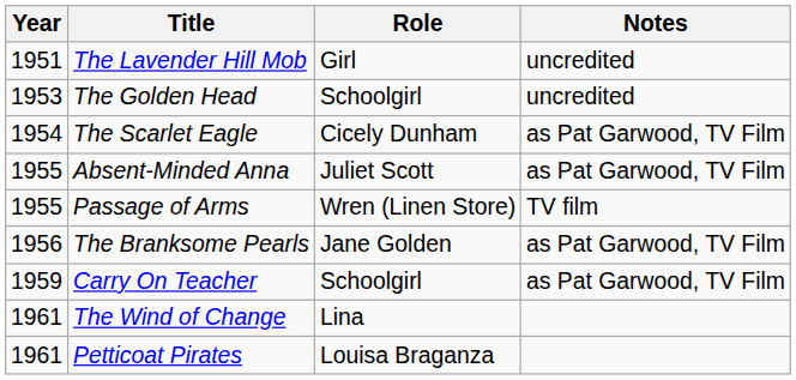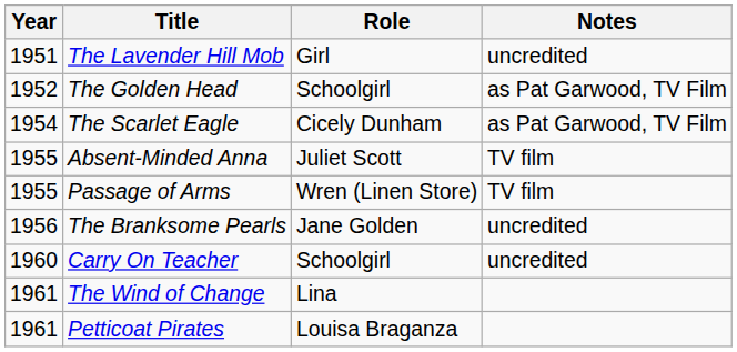 <table class="wikitable sortable">
 <tr>
 <th>Year</th>
 <th>Title</th>
 <th>Role</th>
 <th>Notes</th>
 </tr>
 <tr>
 <td>1951</td>
 <td><em><a href='#'>The Lavender Hill Mob</a></em></td>
 <td>Girl</td>
 <td>uncredited</td>
 </tr>
 <tr>
-<td>1953</td>
+<td>1952</td>
 <td><em>The Golden Head</em></td>
 <td>Schoolgirl</td>
-<td>uncredited</td>
+<td>as Pat Garwood, TV Film</td>
 </tr>
 <tr>
 <td>1954</td>
 <td><em>The Scarlet Eagle</em></td>
 <td>Cicely Dunham</td>
 <td>as Pat Garwood, TV Film</td>
 </tr>
 <tr>
 <td>1955</td>
 <td><em>Absent-Minded Anna</em></td>
 <td>Juliet Scott</td>
-<td>as Pat Garwood, TV Film</td>
+<td>TV film</td>
 </tr>
 <tr>
 <td>1955</td>
 <td><em>Passage of Arms</em></td>
 <td>Wren (Linen Store)</td>
 <td>TV film</td>
 </tr>
 <tr>
 <td>1956</td>
 <td><em>The Branksome Pearls</em></td>
 <td>Jane Golden</td>
-<td>as Pat Garwood, TV Film</td>
+<td>uncredited</td>
 </tr>
 <tr>
-<td>1959</td>
+<td>1960</td>
 <td><em><a href='#'>Carry On Teacher</a></em></td>
 <td>Schoolgirl</td>
-<td>as Pat Garwood, TV Film</td>
+<td>uncredited</td>
 </tr>
 <tr>
 <td>1961</td>
 <td><em><a href='#'>The Wind of Change</a></em></td>
 <td>Lina</td>
 <td></td>
 </tr>
 <tr>
 <td>1961</td>
 <td><em><a href='#'>Petticoat Pirates</a></em></td>
 <td>Louisa Braganza</td>
 <td></td>
 </tr>
 </table>
